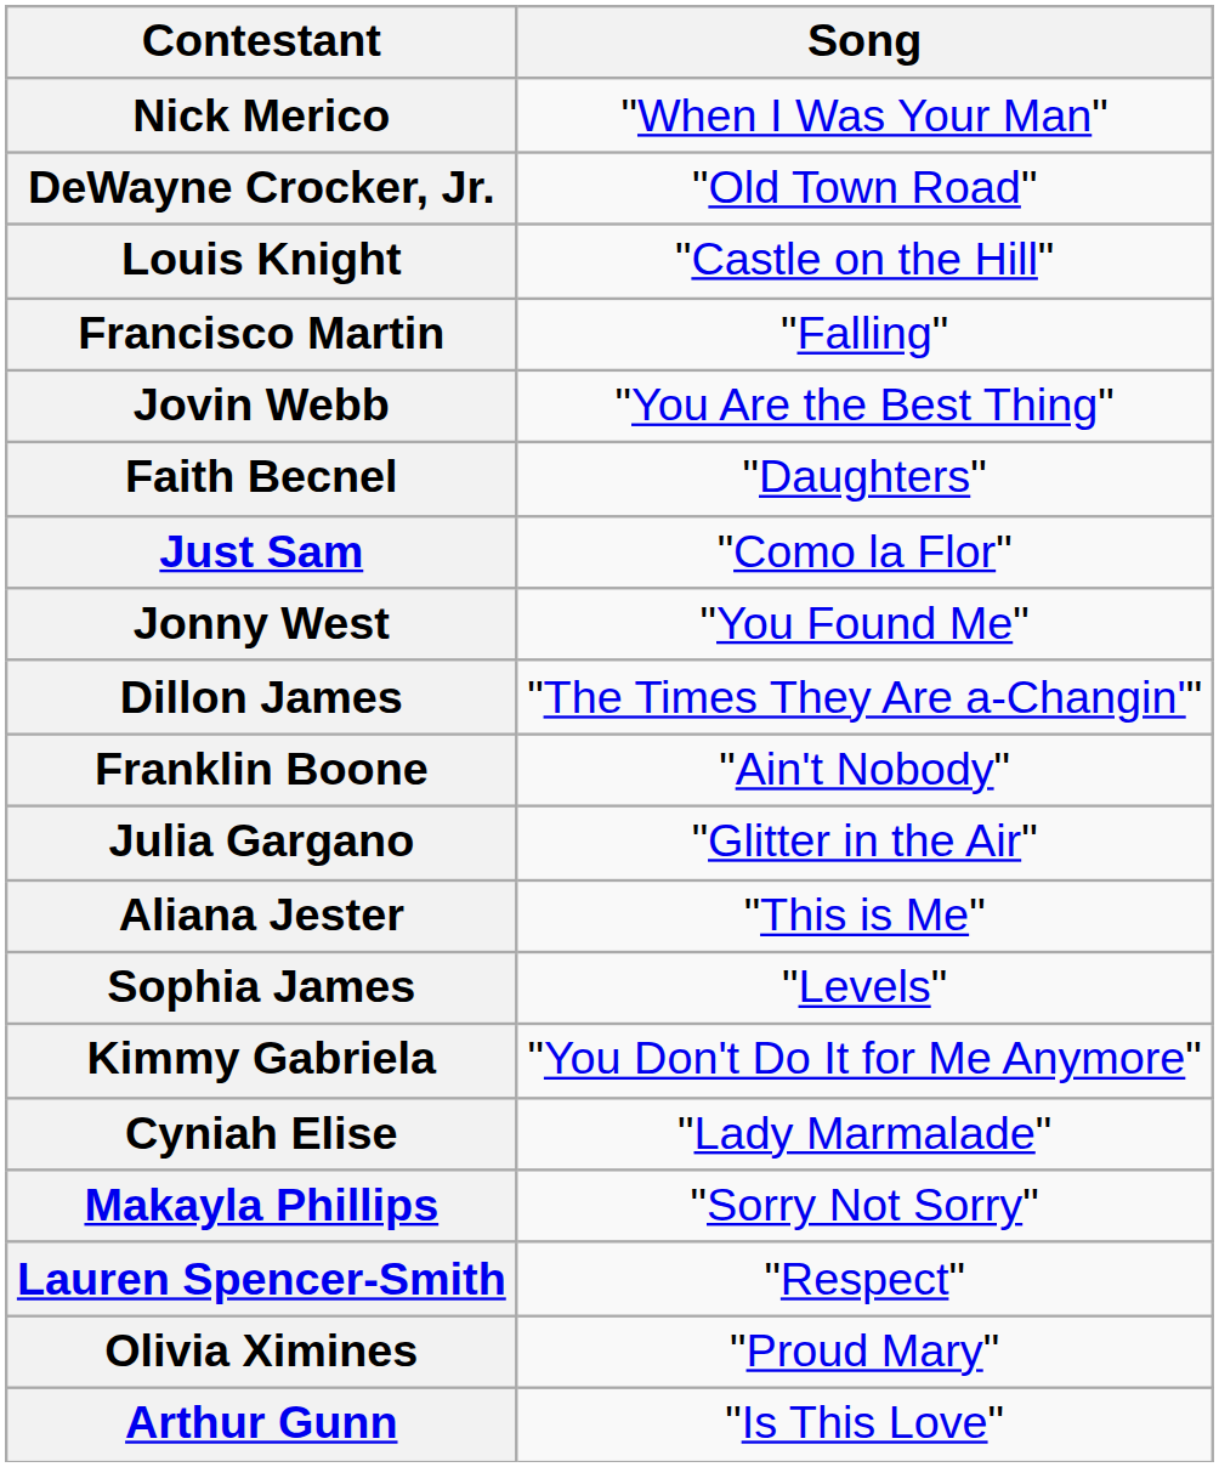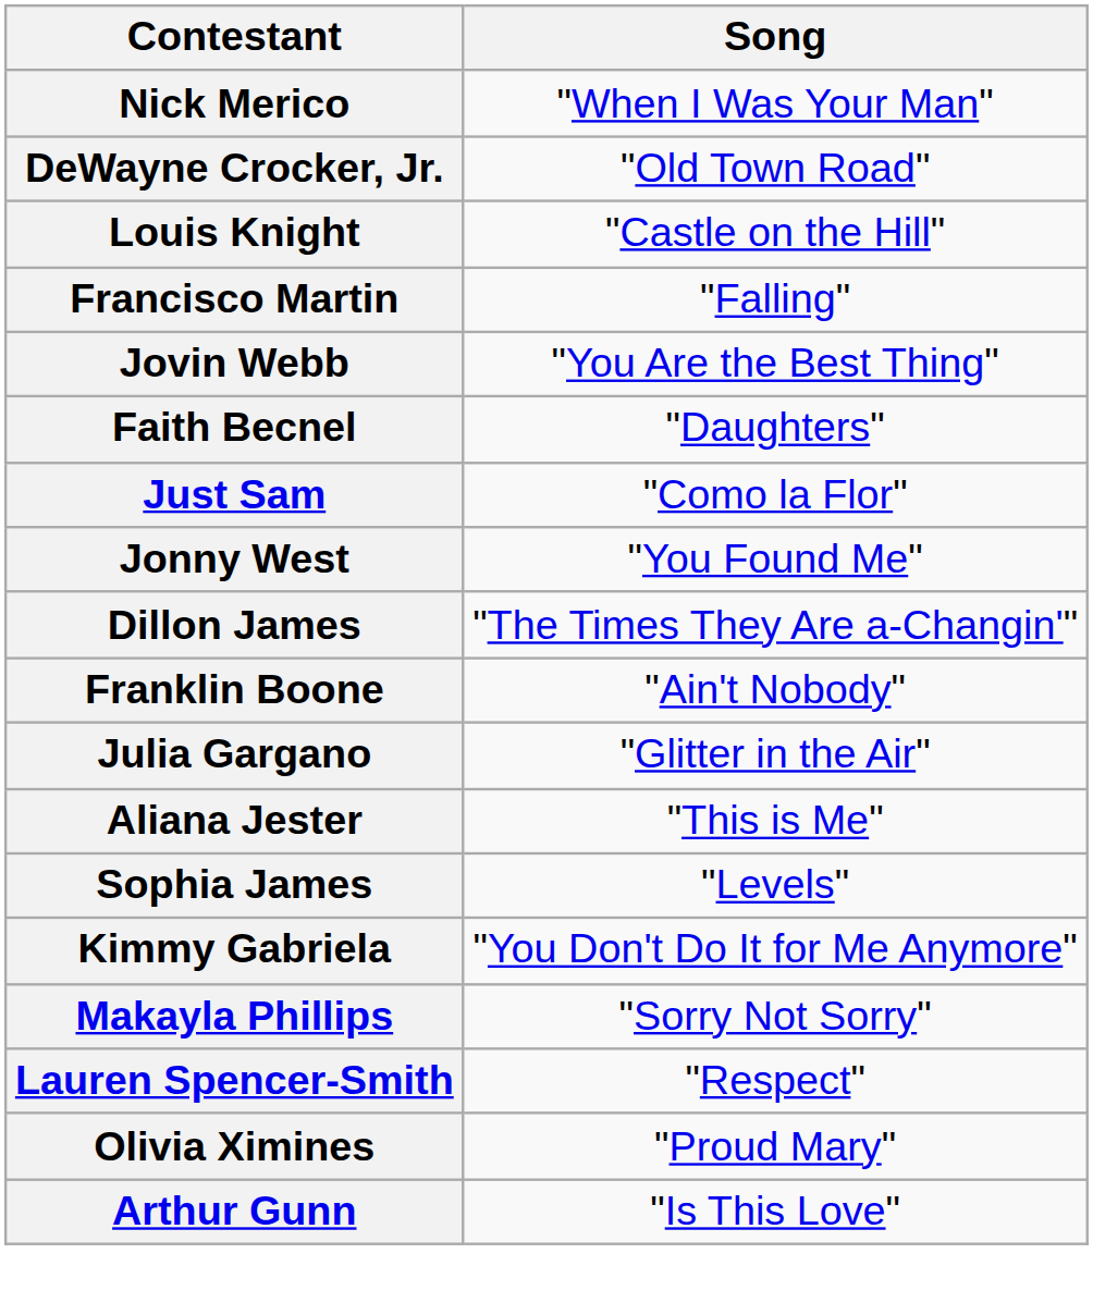 <table class="wikitable unsortable" style="text-align:center">
 <tr>
 <th scope="col">Contestant</th>
 <th scope="col">Song</th>
 </tr>
 <tr>
 <th scope="row">Nick Merico</th>
 <td>"<a href='#'>When I Was Your Man</a>"</td>
 </tr>
 <tr>
 <th scope="row">DeWayne Crocker, Jr.</th>
 <td>"<a href='#'>Old Town Road</a>"</td>
 </tr>
 <tr>
 <th scope="row">Louis Knight</th>
 <td>"<a href='#'>Castle on the Hill</a>"</td>
 </tr>
 <tr>
 <th scope="row">Francisco Martin</th>
 <td>"<a href='#'>Falling</a>"</td>
 </tr>
 <tr>
 <th scope="row">Jovin Webb</th>
 <td>"<a href='#'>You Are the Best Thing</a>"</td>
 </tr>
 <tr>
 <th scope="row">Faith Becnel</th>
 <td>"<a href='#'>Daughters</a>"</td>
 </tr>
 <tr>
 <th scope="row"><a href='#'>Just Sam</a></th>
 <td>"<a href='#'>Como la Flor</a>"</td>
 </tr>
 <tr>
 <th scope="row">Jonny West</th>
 <td>"<a href='#'>You Found Me</a>"</td>
 </tr>
 <tr>
 <th scope="row">Dillon James</th>
 <td>"<a href='#'>The Times They Are a-Changin'</a>"</td>
 </tr>
 <tr>
 <th scope="row">Franklin Boone</th>
 <td>"<a href='#'>Ain't Nobody</a>"</td>
 </tr>
 <tr>
 <th scope="row">Julia Gargano</th>
 <td>"<a href='#'>Glitter in the Air</a>"</td>
 </tr>
 <tr>
 <th scope="row">Aliana Jester</th>
 <td>"<a href='#'>This is Me</a>"</td>
 </tr>
 <tr>
 <th scope="row">Sophia James</th>
 <td>"<a href='#'>Levels</a>"</td>
 </tr>
 <tr>
 <th scope="row">Kimmy Gabriela</th>
 <td>"<a href='#'>You Don't Do It for Me Anymore</a>"</td>
 </tr>
 <tr>
-<th scope="row">Cyniah Elise</th>
-<td>"<a href='#'>Lady Marmalade</a>"</td>
-</tr>
-<tr>
 <th scope="row"><a href='#'>Makayla Phillips</a></th>
 <td>"<a href='#'>Sorry Not Sorry</a>"</td>
 </tr>
 <tr>
 <th scope="row"><a href='#'>Lauren Spencer-Smith</a></th>
 <td>"<a href='#'>Respect</a>"</td>
 </tr>
 <tr>
 <th scope="row">Olivia Ximines</th>
 <td>"<a href='#'>Proud Mary</a>"</td>
 </tr>
 <tr>
 <th scope="row"><a href='#'>Arthur Gunn</a></th>
 <td>"<a href='#'>Is This Love</a>"</td>
 </tr>
 </table>
